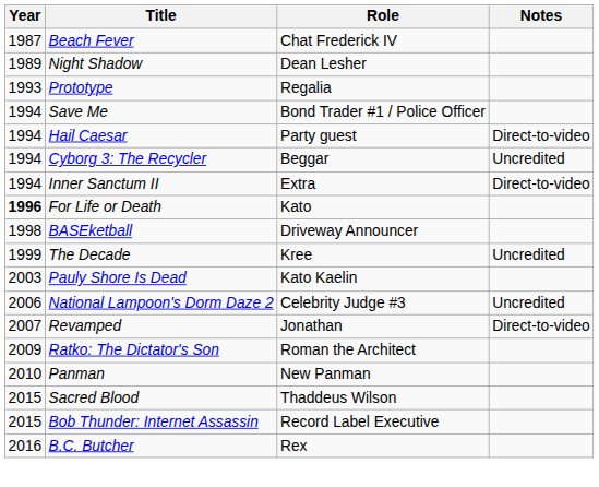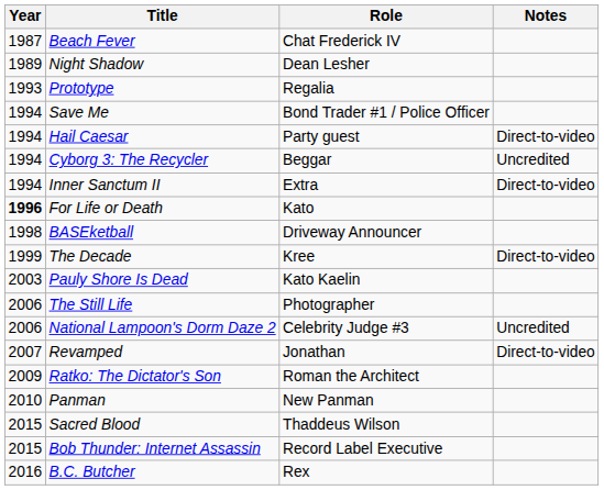 <table class="wikitable">
 <tr>
 <th>Year</th>
 <th>Title</th>
 <th>Role</th>
 <th>Notes</th>
 </tr>
 <tr>
 <td>1987</td>
 <td><em><a href='#'>Beach Fever</a></em></td>
 <td>Chat Frederick IV</td>
 <td></td>
 </tr>
 <tr>
 <td>1989</td>
 <td><em>Night Shadow</em></td>
 <td>Dean Lesher</td>
 <td></td>
 </tr>
 <tr>
 <td>1993</td>
 <td><a href='#'><em>Prototype</em></a></td>
 <td>Regalia</td>
 <td></td>
 </tr>
 <tr>
 <td>1994</td>
 <td><em>Save Me</em></td>
 <td>Bond Trader #1 / Police Officer</td>
 <td></td>
 </tr>
 <tr>
 <td>1994</td>
 <td><a href='#'><em>Hail Caesar</em></a></td>
 <td>Party guest</td>
 <td>Direct-to-video</td>
 </tr>
 <tr>
 <td>1994</td>
 <td><em><a href='#'>Cyborg 3: The Recycler</a></em></td>
 <td>Beggar</td>
 <td>Uncredited</td>
 </tr>
 <tr>
 <td>1994</td>
 <td><em>Inner Sanctum II</em></td>
 <td>Extra</td>
 <td>Direct-to-video</td>
 </tr>
 <tr>
 <td><strong>1996</strong></td>
 <td><em>For Life or Death</em></td>
 <td>Kato</td>
 <td></td>
 </tr>
 <tr>
 <td>1998</td>
 <td><em><a href='#'>BASEketball</a></em></td>
 <td>Driveway Announcer</td>
 <td></td>
 </tr>
 <tr>
 <td>1999</td>
 <td><em>The Decade</em></td>
 <td>Kree</td>
-<td>Uncredited</td>
+<td>Direct-to-video</td>
 </tr>
 <tr>
 <td>2003</td>
 <td><em><a href='#'>Pauly Shore Is Dead</a></em></td>
 <td>Kato Kaelin</td>
+<td></td>
+</tr>
+<tr>
+<td>2006</td>
+<td><a href='#'><em>The Still Life</em></a></td>
+<td>Photographer</td>
 <td></td>
 </tr>
 <tr>
 <td>2006</td>
 <td><em><a href='#'>National Lampoon's Dorm Daze 2</a></em></td>
 <td>Celebrity Judge #3</td>
 <td>Uncredited</td>
 </tr>
 <tr>
 <td>2007</td>
 <td><em>Revamped</em></td>
 <td>Jonathan</td>
 <td>Direct-to-video</td>
 </tr>
 <tr>
 <td>2009</td>
 <td><em><a href='#'>Ratko: The Dictator's Son</a></em></td>
 <td>Roman the Architect</td>
 <td></td>
 </tr>
 <tr>
 <td>2010</td>
 <td><em>Panman</em></td>
 <td>New Panman</td>
 <td></td>
 </tr>
 <tr>
 <td>2015</td>
 <td><em>Sacred Blood</em></td>
 <td>Thaddeus Wilson</td>
 <td></td>
 </tr>
 <tr>
 <td>2015</td>
 <td><em><a href='#'>Bob Thunder: Internet Assassin</a></em></td>
 <td>Record Label Executive</td>
 <td></td>
 </tr>
 <tr>
 <td>2016</td>
 <td><em><a href='#'>B.C. Butcher</a></em></td>
 <td>Rex</td>
 <td></td>
 </tr>
 </table>
